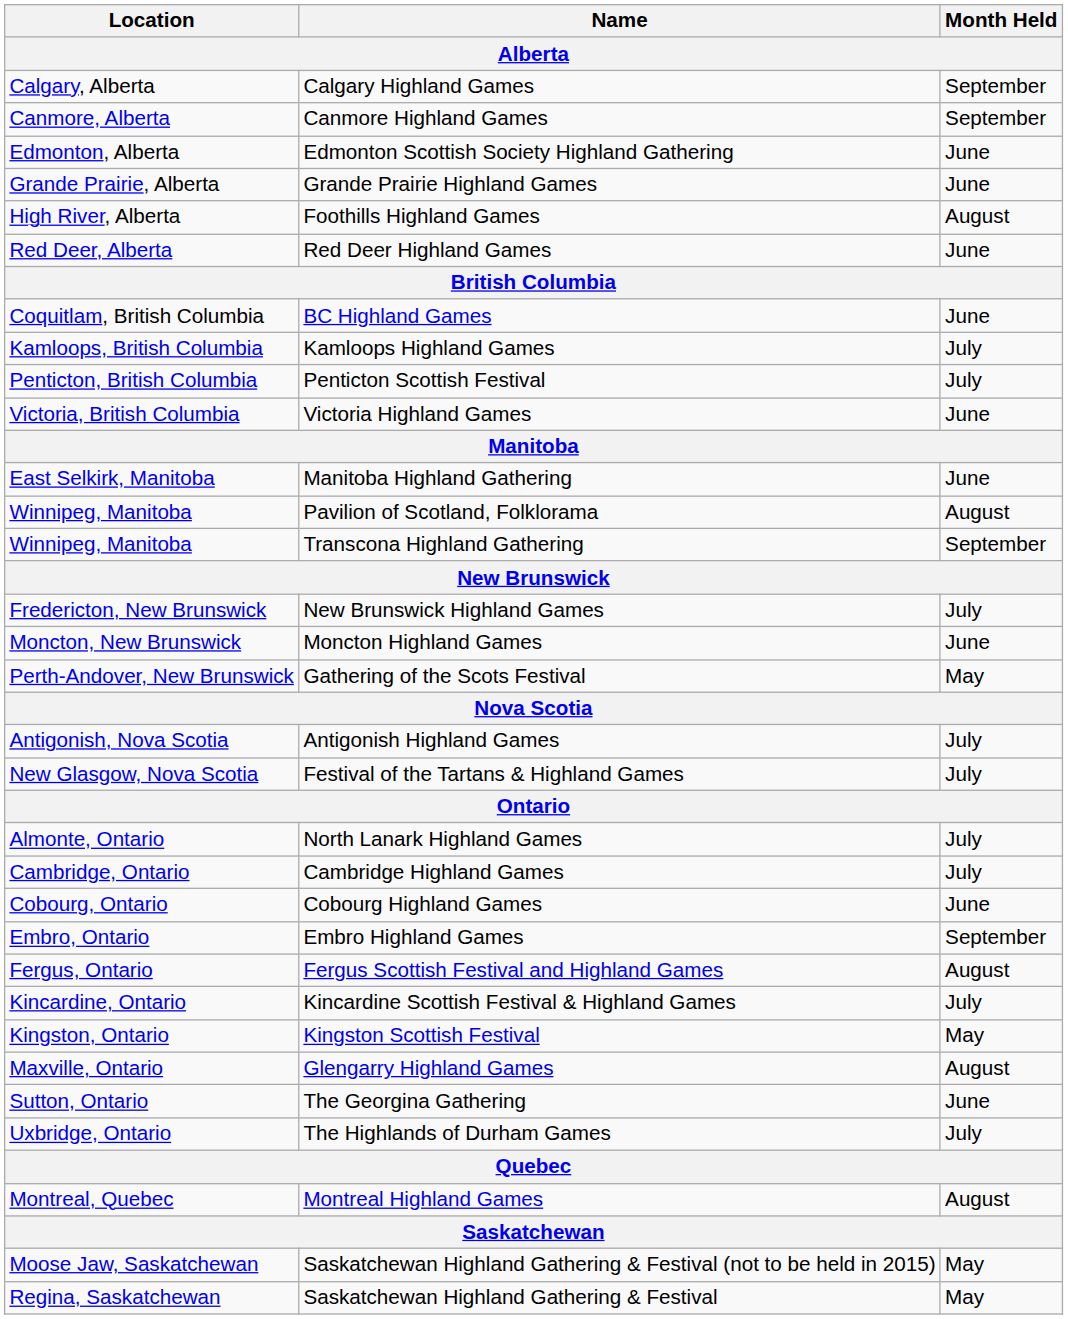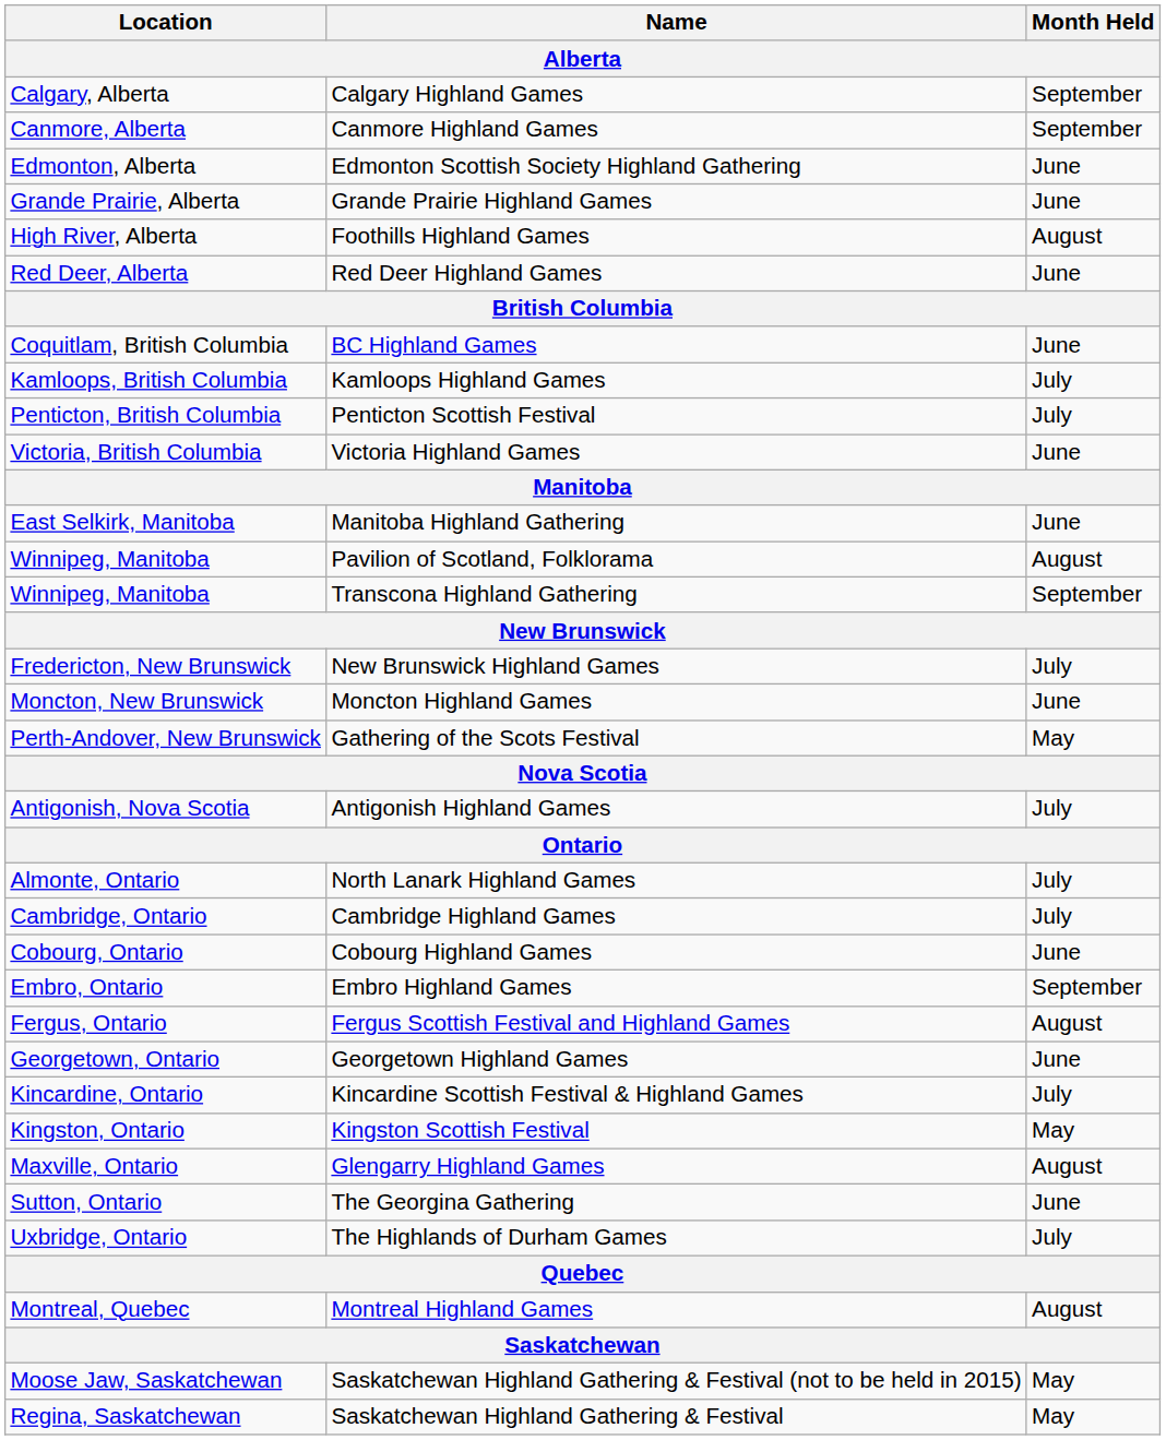 <table class="wikitable">
 <tr>
 <th>Location</th>
 <th>Name</th>
 <th>Month Held</th>
 </tr>
 <tr>
 <th colspan="3"><a href='#'>Alberta</a></th>
 </tr>
 <tr>
 <td><a href='#'>Calgary</a>, Alberta</td>
 <td>Calgary Highland Games</td>
 <td>September</td>
 </tr>
 <tr>
 <td><a href='#'>Canmore, Alberta</a></td>
 <td>Canmore Highland Games</td>
 <td>September</td>
 </tr>
 <tr>
 <td><a href='#'>Edmonton</a>, Alberta</td>
 <td>Edmonton Scottish Society Highland Gathering</td>
 <td>June</td>
 </tr>
 <tr>
 <td><a href='#'>Grande Prairie</a>, Alberta</td>
 <td>Grande Prairie Highland Games</td>
 <td>June</td>
 </tr>
 <tr>
 <td><a href='#'>High River</a>, Alberta</td>
 <td>Foothills Highland Games</td>
 <td>August</td>
 </tr>
 <tr>
 <td><a href='#'>Red Deer, Alberta</a></td>
 <td>Red Deer Highland Games</td>
 <td>June</td>
 </tr>
 <tr>
 <th colspan="3"><a href='#'>British Columbia</a></th>
 </tr>
 <tr>
 <td><a href='#'>Coquitlam</a>, British Columbia</td>
 <td><a href='#'>BC Highland Games</a></td>
 <td>June</td>
 </tr>
 <tr>
 <td><a href='#'>Kamloops, British Columbia</a></td>
 <td>Kamloops Highland Games</td>
 <td>July</td>
 </tr>
 <tr>
 <td><a href='#'>Penticton, British Columbia</a></td>
 <td>Penticton Scottish Festival</td>
 <td>July</td>
 </tr>
 <tr>
 <td><a href='#'>Victoria, British Columbia</a></td>
 <td>Victoria Highland Games</td>
 <td>June</td>
 </tr>
 <tr>
 <th colspan="3"><a href='#'>Manitoba</a></th>
 </tr>
 <tr>
 <td><a href='#'>East Selkirk, Manitoba</a></td>
 <td>Manitoba Highland Gathering</td>
 <td>June</td>
 </tr>
 <tr>
 <td><a href='#'>Winnipeg, Manitoba</a></td>
 <td>Pavilion of Scotland, Folklorama</td>
 <td>August</td>
 </tr>
 <tr>
 <td><a href='#'>Winnipeg, Manitoba</a></td>
 <td>Transcona Highland Gathering</td>
 <td>September</td>
 </tr>
 <tr>
 <th colspan="3"><a href='#'>New Brunswick</a></th>
 </tr>
 <tr>
 <td><a href='#'>Fredericton, New Brunswick</a></td>
 <td>New Brunswick Highland Games</td>
 <td>July</td>
 </tr>
 <tr>
 <td><a href='#'>Moncton, New Brunswick</a></td>
 <td>Moncton Highland Games</td>
 <td>June</td>
 </tr>
 <tr>
 <td><a href='#'>Perth-Andover, New Brunswick</a></td>
 <td>Gathering of the Scots Festival</td>
 <td>May</td>
 </tr>
 <tr>
 <th colspan="3"><a href='#'>Nova Scotia</a></th>
 </tr>
 <tr>
 <td><a href='#'>Antigonish, Nova Scotia</a></td>
 <td>Antigonish Highland Games</td>
 <td>July</td>
 </tr>
 <tr>
-<td><a href='#'>New Glasgow, Nova Scotia</a></td>
-<td>Festival of the Tartans & Highland Games</td>
-<td>July</td>
-</tr>
-<tr>
 <th colspan="3"><a href='#'>Ontario</a></th>
 </tr>
 <tr>
 <td><a href='#'>Almonte, Ontario</a></td>
 <td>North Lanark Highland Games</td>
 <td>July</td>
 </tr>
 <tr>
 <td><a href='#'>Cambridge, Ontario</a></td>
 <td>Cambridge Highland Games</td>
 <td>July</td>
 </tr>
 <tr>
 <td><a href='#'>Cobourg, Ontario</a></td>
 <td>Cobourg Highland Games</td>
 <td>June</td>
 </tr>
 <tr>
 <td><a href='#'>Embro, Ontario</a></td>
 <td>Embro Highland Games</td>
 <td>September</td>
 </tr>
 <tr>
 <td><a href='#'>Fergus, Ontario</a></td>
 <td><a href='#'>Fergus Scottish Festival and Highland Games</a></td>
 <td>August</td>
+</tr>
+<tr>
+<td><a href='#'>Georgetown, Ontario</a></td>
+<td>Georgetown Highland Games</td>
+<td>June</td>
 </tr>
 <tr>
 <td><a href='#'>Kincardine, Ontario</a></td>
 <td>Kincardine Scottish Festival & Highland Games</td>
 <td>July</td>
 </tr>
 <tr>
 <td><a href='#'>Kingston, Ontario</a></td>
 <td><a href='#'>Kingston Scottish Festival</a></td>
 <td>May</td>
 </tr>
 <tr>
 <td><a href='#'>Maxville, Ontario</a></td>
 <td><a href='#'>Glengarry Highland Games</a></td>
 <td>August</td>
 </tr>
 <tr>
 <td><a href='#'>Sutton, Ontario</a></td>
 <td>The Georgina Gathering</td>
 <td>June</td>
 </tr>
 <tr>
 <td><a href='#'>Uxbridge, Ontario</a></td>
 <td>The Highlands of Durham Games</td>
 <td>July</td>
 </tr>
 <tr>
 <th colspan="3"><a href='#'>Quebec</a></th>
 </tr>
 <tr>
 <td><a href='#'>Montreal, Quebec</a></td>
 <td><a href='#'>Montreal Highland Games</a></td>
 <td>August</td>
 </tr>
 <tr>
 <th colspan="3"><a href='#'>Saskatchewan</a></th>
 </tr>
 <tr>
 <td><a href='#'>Moose Jaw, Saskatchewan</a></td>
 <td>Saskatchewan Highland Gathering & Festival (not to be held in 2015)</td>
 <td>May</td>
 </tr>
 <tr>
 <td><a href='#'>Regina, Saskatchewan</a></td>
 <td>Saskatchewan Highland Gathering & Festival</td>
 <td>May</td>
 </tr>
 </table>
